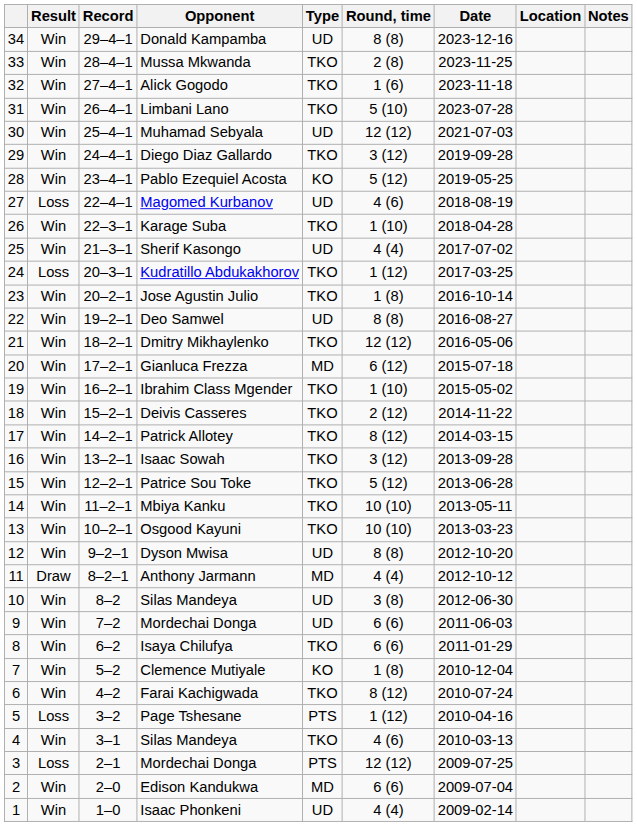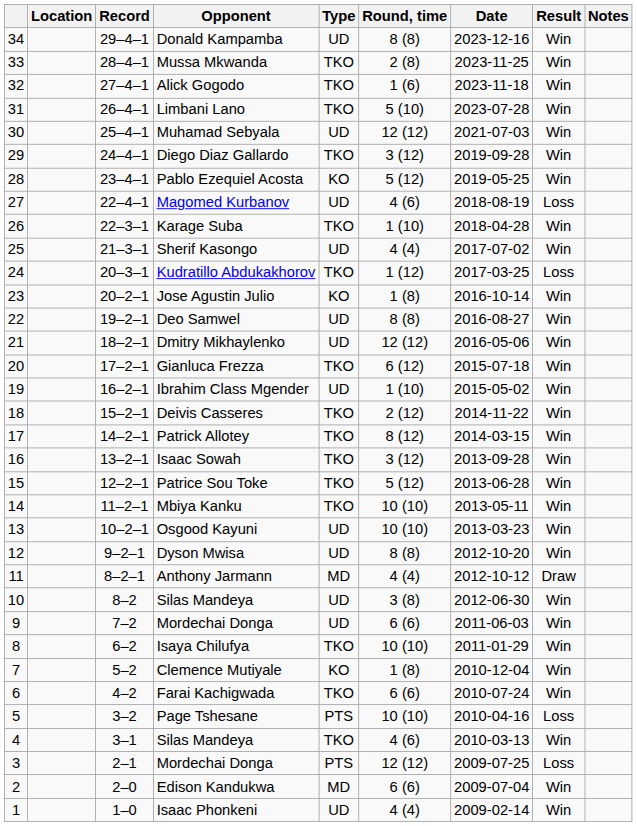 <table class=wikitable style=text-align:center>
 <tr>
 <th></th>
-<th>Result</th>
+<th>Location</th>
 <th>Record</th>
 <th>Opponent</th>
 <th>Type</th>
 <th>Round, time</th>
 <th>Date</th>
-<th>Location</th>
+<th>Result</th>
 <th>Notes</th>
 </tr>
 <tr>
 <td>34</td>
-<td>Win</td>
+<td align=left></td>
 <td>29–4–1</td>
 <td align=left>Donald Kampamba</td>
 <td>UD</td>
 <td>8 (8)</td>
 <td>2023-12-16</td>
-<td align=left></td>
+<td>Win</td>
 <td align=left></td>
 </tr>
 <tr>
 <td>33</td>
-<td>Win</td>
+<td align=left></td>
 <td>28–4–1</td>
 <td align=left>Mussa Mkwanda</td>
 <td>TKO</td>
 <td>2 (8)</td>
 <td>2023-11-25</td>
-<td align=left></td>
+<td>Win</td>
 <td align=left></td>
 </tr>
 <tr>
 <td>32</td>
-<td>Win</td>
+<td align=left></td>
 <td>27–4–1</td>
 <td align=left>Alick Gogodo</td>
 <td>TKO</td>
 <td>1 (6)</td>
 <td>2023-11-18</td>
-<td align=left></td>
+<td>Win</td>
 <td align=left></td>
 </tr>
 <tr>
 <td>31</td>
-<td>Win</td>
+<td align=left></td>
 <td>26–4–1</td>
 <td align=left>Limbani Lano</td>
 <td>TKO</td>
 <td>5 (10)</td>
 <td>2023-07-28</td>
-<td align=left></td>
+<td>Win</td>
 <td align=left></td>
 </tr>
 <tr>
 <td>30</td>
-<td>Win</td>
+<td align=left></td>
 <td>25–4–1</td>
 <td align=left>Muhamad Sebyala</td>
 <td>UD</td>
 <td>12 (12)</td>
 <td>2021-07-03</td>
-<td align=left></td>
+<td>Win</td>
 <td align=left></td>
 </tr>
 <tr>
 <td>29</td>
-<td>Win</td>
+<td align=left></td>
 <td>24–4–1</td>
 <td align=left>Diego Diaz Gallardo</td>
 <td>TKO</td>
 <td>3 (12)</td>
 <td>2019-09-28</td>
-<td align=left></td>
+<td>Win</td>
 <td align=left></td>
 </tr>
 <tr>
 <td>28</td>
-<td>Win</td>
+<td align=left></td>
 <td>23–4–1</td>
 <td align=left>Pablo Ezequiel Acosta</td>
 <td>KO</td>
 <td>5 (12)</td>
 <td>2019-05-25</td>
-<td align=left></td>
+<td>Win</td>
 <td align=left></td>
 </tr>
 <tr>
 <td>27</td>
-<td>Loss</td>
+<td align=left></td>
 <td>22–4–1</td>
 <td align=left><a href='#'>Magomed Kurbanov</a></td>
 <td>UD</td>
 <td>4 (6)</td>
 <td>2018-08-19</td>
-<td align=left></td>
+<td>Loss</td>
 <td align=left></td>
 </tr>
 <tr>
 <td>26</td>
-<td>Win</td>
+<td align=left></td>
 <td>22–3–1</td>
 <td align=left>Karage Suba</td>
 <td>TKO</td>
 <td>1 (10)</td>
 <td>2018-04-28</td>
-<td align=left></td>
+<td>Win</td>
 <td align=left></td>
 </tr>
 <tr>
 <td>25</td>
-<td>Win</td>
+<td align=left></td>
 <td>21–3–1</td>
 <td align=left>Sherif Kasongo</td>
 <td>UD</td>
 <td>4 (4)</td>
 <td>2017-07-02</td>
-<td align=left></td>
+<td>Win</td>
 <td align=left></td>
 </tr>
 <tr>
 <td>24</td>
-<td>Loss</td>
+<td align=left></td>
 <td>20–3–1</td>
 <td align=left><a href='#'>Kudratillo Abdukakhorov</a></td>
 <td>TKO</td>
 <td>1 (12)</td>
 <td>2017-03-25</td>
-<td align=left></td>
+<td>Loss</td>
 <td align=left></td>
 </tr>
 <tr>
 <td>23</td>
-<td>Win</td>
+<td align=left></td>
 <td>20–2–1</td>
 <td align=left>Jose Agustin Julio</td>
-<td>TKO</td>
+<td>KO</td>
 <td>1 (8)</td>
 <td>2016-10-14</td>
-<td align=left></td>
+<td>Win</td>
 <td align=left></td>
 </tr>
 <tr>
 <td>22</td>
-<td>Win</td>
+<td align=left></td>
 <td>19–2–1</td>
 <td align=left>Deo Samwel</td>
 <td>UD</td>
 <td>8 (8)</td>
 <td>2016-08-27</td>
-<td align=left></td>
+<td>Win</td>
 <td align=left></td>
 </tr>
 <tr>
 <td>21</td>
-<td>Win</td>
+<td align=left></td>
 <td>18–2–1</td>
 <td align=left>Dmitry Mikhaylenko</td>
-<td>TKO</td>
+<td>UD</td>
 <td>12 (12)</td>
 <td>2016-05-06</td>
-<td align=left></td>
+<td>Win</td>
 <td align=left></td>
 </tr>
 <tr>
 <td>20</td>
-<td>Win</td>
+<td align=left></td>
 <td>17–2–1</td>
 <td align=left>Gianluca Frezza</td>
-<td>MD</td>
+<td>TKO</td>
 <td>6 (12)</td>
 <td>2015-07-18</td>
-<td align=left></td>
+<td>Win</td>
 <td align=left></td>
 </tr>
 <tr>
 <td>19</td>
-<td>Win</td>
+<td align=left></td>
 <td>16–2–1</td>
 <td align=left>Ibrahim Class Mgender</td>
-<td>TKO</td>
+<td>UD</td>
 <td>1 (10)</td>
 <td>2015-05-02</td>
-<td align=left></td>
+<td>Win</td>
 <td align=left></td>
 </tr>
 <tr>
 <td>18</td>
-<td>Win</td>
+<td align=left></td>
 <td>15–2–1</td>
 <td align=left>Deivis Casseres</td>
 <td>TKO</td>
 <td>2 (12)</td>
 <td>2014-11-22</td>
-<td align=left></td>
+<td>Win</td>
 <td align=left></td>
 </tr>
 <tr>
 <td>17</td>
-<td>Win</td>
+<td align=left></td>
 <td>14–2–1</td>
 <td align=left>Patrick Allotey</td>
 <td>TKO</td>
 <td>8 (12)</td>
 <td>2014-03-15</td>
-<td align=left></td>
+<td>Win</td>
 <td align=left></td>
 </tr>
 <tr>
 <td>16</td>
-<td>Win</td>
+<td align=left></td>
 <td>13–2–1</td>
 <td align=left>Isaac Sowah</td>
 <td>TKO</td>
 <td>3 (12)</td>
 <td>2013-09-28</td>
-<td align=left></td>
+<td>Win</td>
 <td align=left></td>
 </tr>
 <tr>
 <td>15</td>
-<td>Win</td>
+<td align=left></td>
 <td>12–2–1</td>
 <td align=left>Patrice Sou Toke</td>
 <td>TKO</td>
 <td>5 (12)</td>
 <td>2013-06-28</td>
-<td align=left></td>
+<td>Win</td>
 <td align=left></td>
 </tr>
 <tr>
 <td>14</td>
-<td>Win</td>
+<td align=left></td>
 <td>11–2–1</td>
 <td align=left>Mbiya Kanku</td>
 <td>TKO</td>
 <td>10 (10)</td>
 <td>2013-05-11</td>
-<td align=left></td>
+<td>Win</td>
 <td align=left></td>
 </tr>
 <tr>
 <td>13</td>
-<td>Win</td>
+<td align=left></td>
 <td>10–2–1</td>
 <td align=left>Osgood Kayuni</td>
-<td>TKO</td>
+<td>UD</td>
 <td>10 (10)</td>
 <td>2013-03-23</td>
-<td align=left></td>
+<td>Win</td>
 <td align=left></td>
 </tr>
 <tr>
 <td>12</td>
-<td>Win</td>
+<td align=left></td>
 <td>9–2–1</td>
 <td align=left>Dyson Mwisa</td>
 <td>UD</td>
 <td>8 (8)</td>
 <td>2012-10-20</td>
-<td align=left></td>
+<td>Win</td>
 <td align=left></td>
 </tr>
 <tr>
 <td>11</td>
-<td>Draw</td>
+<td align=left></td>
 <td>8–2–1</td>
 <td align=left>Anthony Jarmann</td>
 <td>MD</td>
 <td>4 (4)</td>
 <td>2012-10-12</td>
-<td align=left></td>
+<td>Draw</td>
 <td align=left></td>
 </tr>
 <tr>
 <td>10</td>
-<td>Win</td>
+<td align=left></td>
 <td>8–2</td>
 <td align=left>Silas Mandeya</td>
 <td>UD</td>
 <td>3 (8)</td>
 <td>2012-06-30</td>
-<td align=left></td>
+<td>Win</td>
 <td align=left></td>
 </tr>
 <tr>
 <td>9</td>
-<td>Win</td>
+<td align=left></td>
 <td>7–2</td>
 <td align=left>Mordechai Donga</td>
 <td>UD</td>
 <td>6 (6)</td>
 <td>2011-06-03</td>
-<td align=left></td>
+<td>Win</td>
 <td align=left></td>
 </tr>
 <tr>
 <td>8</td>
-<td>Win</td>
+<td align=left></td>
 <td>6–2</td>
 <td align=left>Isaya Chilufya</td>
 <td>TKO</td>
-<td>6 (6)</td>
+<td>10 (10)</td>
 <td>2011-01-29</td>
-<td align=left></td>
+<td>Win</td>
 <td align=left></td>
 </tr>
 <tr>
 <td>7</td>
-<td>Win</td>
+<td align=left></td>
 <td>5–2</td>
 <td align=left>Clemence Mutiyale</td>
 <td>KO</td>
 <td>1 (8)</td>
 <td>2010-12-04</td>
-<td align=left></td>
+<td>Win</td>
 <td align=left></td>
 </tr>
 <tr>
 <td>6</td>
-<td>Win</td>
+<td align=left></td>
 <td>4–2</td>
 <td align=left>Farai Kachigwada</td>
 <td>TKO</td>
-<td>8 (12)</td>
+<td>6 (6)</td>
 <td>2010-07-24</td>
-<td align=left></td>
+<td>Win</td>
 <td align=left></td>
 </tr>
 <tr>
 <td>5</td>
-<td>Loss</td>
+<td align=left></td>
 <td>3–2</td>
 <td align=left>Page Tshesane</td>
 <td>PTS</td>
-<td>1 (12)</td>
+<td>10 (10)</td>
 <td>2010-04-16</td>
-<td align=left></td>
+<td>Loss</td>
 <td align=left></td>
 </tr>
 <tr>
 <td>4</td>
-<td>Win</td>
+<td align=left></td>
 <td>3–1</td>
 <td align=left>Silas Mandeya</td>
 <td>TKO</td>
 <td>4 (6)</td>
 <td>2010-03-13</td>
-<td align=left></td>
+<td>Win</td>
 <td align=left></td>
 </tr>
 <tr>
 <td>3</td>
-<td>Loss</td>
+<td align=left></td>
 <td>2–1</td>
 <td align=left>Mordechai Donga</td>
 <td>PTS</td>
 <td>12 (12)</td>
 <td>2009-07-25</td>
-<td align=left></td>
+<td>Loss</td>
 <td align=left></td>
 </tr>
 <tr>
 <td>2</td>
-<td>Win</td>
+<td align=left></td>
 <td>2–0</td>
 <td align=left>Edison Kandukwa</td>
 <td>MD</td>
 <td>6 (6)</td>
 <td>2009-07-04</td>
-<td align=left></td>
+<td>Win</td>
 <td align=left></td>
 </tr>
 <tr>
 <td>1</td>
-<td>Win</td>
+<td align=left></td>
 <td>1–0</td>
 <td align=left>Isaac Phonkeni</td>
 <td>UD</td>
 <td>4 (4)</td>
 <td>2009-02-14</td>
-<td align=left></td>
+<td>Win</td>
 <td align=left></td>
 </tr>
 </table>
